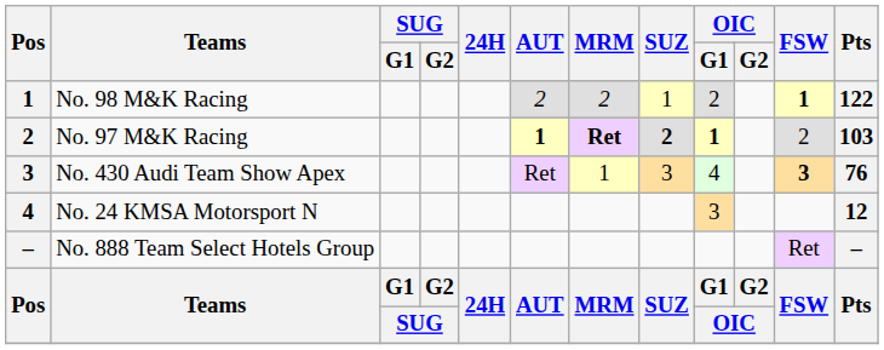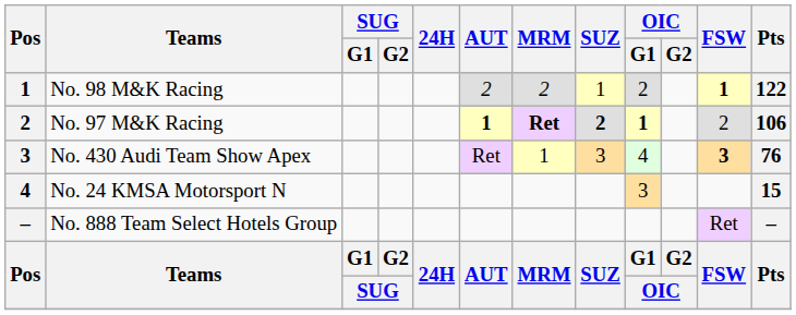 <table class="wikitable" style="font-size:85%; text-align:center">
 <tr>
 <th rowspan=2>Pos</th>
 <th rowspan=2>Teams</th>
 <th colspan=2><a href='#'>SUG</a></th>
 <th rowspan=2><a href='#'>24H</a></th>
 <th rowspan=2><a href='#'>AUT</a></th>
 <th rowspan=2><a href='#'>MRM</a></th>
 <th rowspan=2><a href='#'>SUZ</a></th>
 <th colspan=2><a href='#'>OIC</a></th>
 <th rowspan=2><a href='#'>FSW</a></th>
 <th rowspan=2>Pts</th>
 </tr>
 <tr>
 <th>G1</th>
 <th>G2</th>
 <th>G1</th>
 <th>G2</th>
 </tr>
 <tr>
 <th>1</th>
 <td align="left"> No. 98 M&K Racing</td>
 <td></td>
 <td></td>
 <td></td>
 <td style="background:#dfdfdf;"><em>2</em></td>
 <td style="background:#dfdfdf;"><em>2</em></td>
 <td style="background:#ffffbf;">1</td>
 <td style="background:#dfdfdf;">2</td>
 <td></td>
 <td style="background:#ffffbf;"><strong>1</strong></td>
 <th>122</th>
 </tr>
 <tr>
 <th>2</th>
 <td align="left"> No. 97 M&K Racing</td>
 <td></td>
 <td></td>
 <td></td>
 <td style="background:#ffffbf;"><strong>1</strong></td>
 <td style="background:#efcfff;"><strong>Ret</strong></td>
 <td style="background:#dfdfdf;"><strong>2</strong></td>
 <td style="background:#ffffbf;"><strong>1</strong></td>
 <td></td>
 <td style="background:#dfdfdf;">2</td>
-<th>103</th>
+<th>106</th>
 </tr>
 <tr>
 <th>3</th>
 <td align="left"> No. 430 Audi Team Show Apex</td>
 <td></td>
 <td></td>
 <td></td>
 <td style="background:#efcfff;">Ret</td>
 <td style="background:#ffffbf;">1</td>
 <td style="background:#ffdf9f;">3</td>
 <td style="background:#dfffdf;">4</td>
 <td></td>
 <td style="background:#ffdf9f;"><strong>3</strong></td>
 <th>76</th>
 </tr>
 <tr>
 <th>4</th>
 <td align="left"> No. 24 KMSA Motorsport N</td>
 <td></td>
 <td></td>
 <td></td>
 <td></td>
 <td></td>
 <td></td>
 <td style="background:#ffdf9f;">3</td>
 <td></td>
 <td></td>
-<th>12</th>
+<th>15</th>
 </tr>
 <tr>
 <th>–</th>
 <td align="left"> No. 888 Team Select Hotels Group</td>
 <td></td>
 <td></td>
 <td></td>
 <td></td>
 <td></td>
 <td></td>
 <td></td>
 <td></td>
 <td style="background:#efcfff">Ret</td>
 <th>–</th>
 </tr>
 <tr>
 <th rowspan=2>Pos</th>
 <th rowspan=2>Teams</th>
 <th>G1</th>
 <th>G2</th>
 <th rowspan=2><a href='#'>24H</a></th>
 <th rowspan=2><a href='#'>AUT</a></th>
 <th rowspan=2><a href='#'>MRM</a></th>
 <th rowspan=2><a href='#'>SUZ</a></th>
 <th>G1</th>
 <th>G2</th>
 <th rowspan=2><a href='#'>FSW</a></th>
 <th rowspan=2>Pts</th>
 </tr>
 <tr>
 <th colspan=2><a href='#'>SUG</a></th>
 <th colspan=2><a href='#'>OIC</a></th>
 </tr>
 <tr>
 </tr>
 </table>
